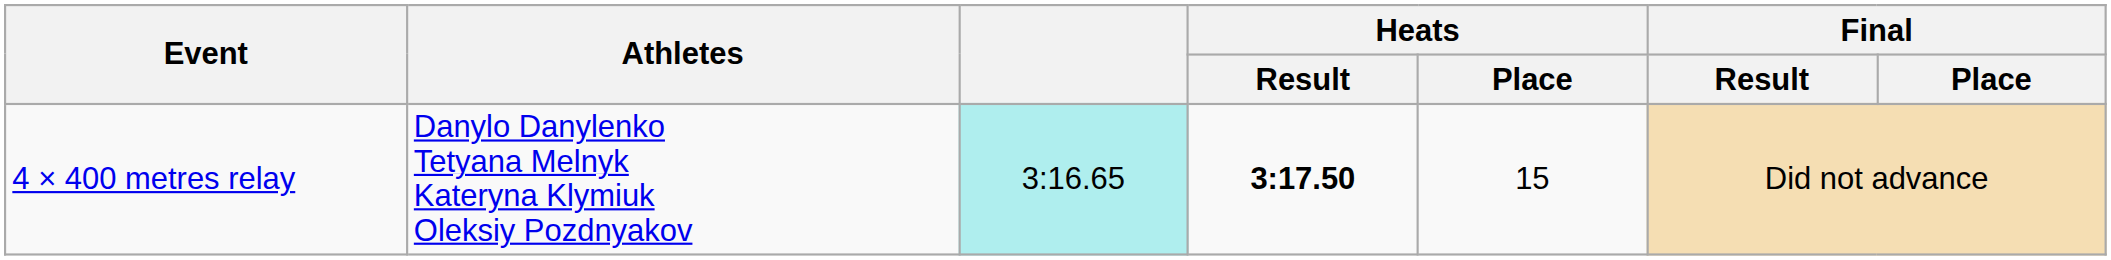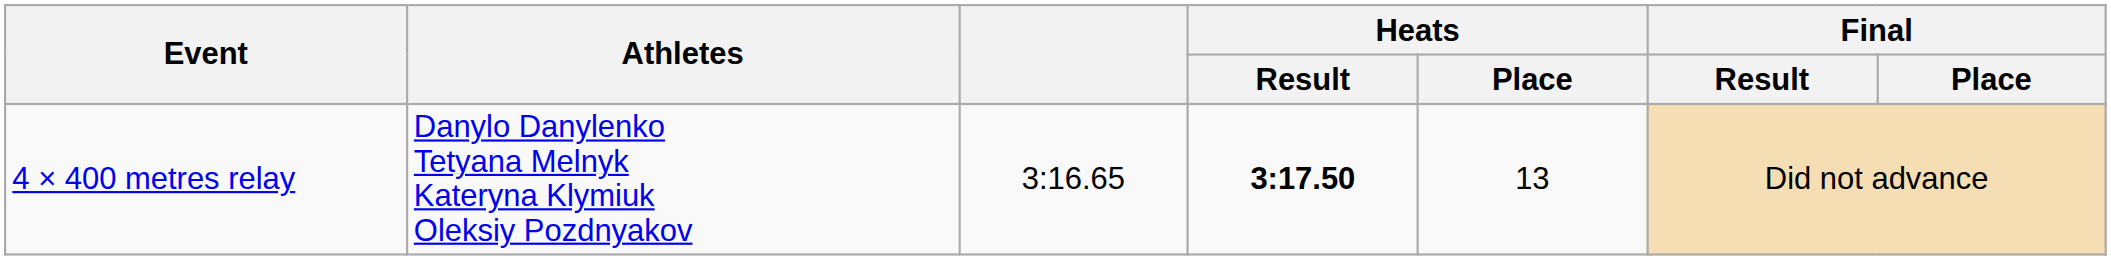 <table class=wikitable style="font-size:90%">
 <tr>
 <th rowspan=2, width=180>Event</th>
 <th rowspan=2, width=250>Athletes</th>
 <th rowspan=2, width=100></th>
 <th colspan=2>Heats</th>
 <th colspan=2>Final</th>
 </tr>
 <tr>
 <th width=100>Result</th>
 <th width=100>Place</th>
 <th width=100>Result</th>
 <th width=100>Place</th>
 </tr>
 <tr align=center>
 <td align=left><a href='#'>4 × 400 metres relay</a></td>
 <td align=left><a href='#'>Danylo Danylenko</a><br><a href='#'>Tetyana Melnyk</a><br><a href='#'>Kateryna Klymiuk</a><br><a href='#'>Oleksiy Pozdnyakov</a></td>
-<td align=center style="background: paleturquoise;">3:16.65</td>
+<td align=center>3:16.65</td>
 <td><strong>3:17.50</strong></td>
-<td>15</td>
+<td>13</td>
 <td colspan=2, bgcolor=wheat>Did not advance</td>
 </tr>
 </table>
